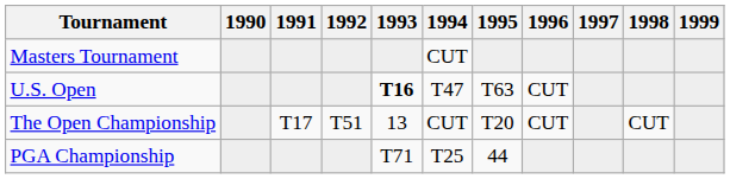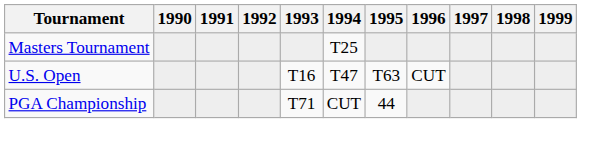 <table class="wikitable" style="font-size:95%;text-align:center;">
 <tr>
 <th>Tournament</th>
 <th>1990</th>
 <th>1991</th>
 <th>1992</th>
 <th>1993</th>
 <th>1994</th>
 <th>1995</th>
 <th>1996</th>
 <th>1997</th>
 <th>1998</th>
 <th>1999</th>
 </tr>
 <tr>
 <td align=left><a href='#'>Masters Tournament</a></td>
 <td style="background:#eeeeee;"></td>
 <td style="background:#eeeeee;"></td>
 <td style="background:#eeeeee;"></td>
 <td style="background:#eeeeee;"></td>
-<td>CUT</td>
+<td>T25</td>
 <td style="background:#eeeeee;"></td>
 <td style="background:#eeeeee;"></td>
 <td style="background:#eeeeee;"></td>
 <td style="background:#eeeeee;"></td>
 <td style="background:#eeeeee;"></td>
 </tr>
 <tr>
 <td align=left><a href='#'>U.S. Open</a></td>
 <td style="background:#eeeeee;"></td>
 <td style="background:#eeeeee;"></td>
 <td style="background:#eeeeee;"></td>
-<td><strong>T16</strong></td>
+<td>T16</td>
 <td>T47</td>
 <td>T63</td>
 <td>CUT</td>
 <td style="background:#eeeeee;"></td>
 <td style="background:#eeeeee;"></td>
 <td style="background:#eeeeee;"></td>
 </tr>
 <tr>
-<td align=left><a href='#'>The Open Championship</a></td>
-<td style="background:#eeeeee;"></td>
-<td>T17</td>
-<td>T51</td>
-<td>13</td>
-<td>CUT</td>
-<td>T20</td>
-<td>CUT</td>
-<td style="background:#eeeeee;"></td>
-<td>CUT</td>
-<td style="background:#eeeeee;"></td>
-</tr>
-<tr>
 <td align=left><a href='#'>PGA Championship</a></td>
 <td style="background:#eeeeee;"></td>
 <td style="background:#eeeeee;"></td>
 <td style="background:#eeeeee;"></td>
 <td>T71</td>
-<td>T25</td>
+<td>CUT</td>
 <td>44</td>
 <td style="background:#eeeeee;"></td>
 <td style="background:#eeeeee;"></td>
 <td style="background:#eeeeee;"></td>
 <td style="background:#eeeeee;"></td>
 </tr>
 </table>
